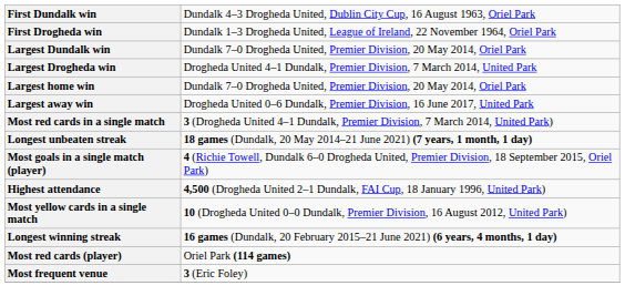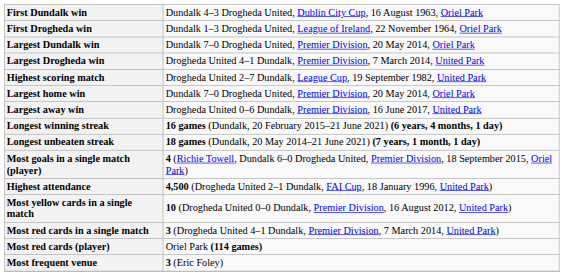 <table class="wikitable">
 <tr>
 <th style="text-align:left">First Dundalk win</th>
 <td>Dundalk 4–3 Drogheda United, <a href='#'>Dublin City Cup</a>, 16 August 1963, <a href='#'>Oriel Park</a></td>
 </tr>
 <tr>
 <th style="text-align:left">First Drogheda win</th>
 <td>Dundalk 1–3 Drogheda United, <a href='#'>League of Ireland</a>, 22 November 1964, <a href='#'>Oriel Park</a></td>
 </tr>
 <tr>
 <th style="text-align:left">Largest Dundalk win</th>
 <td>Dundalk 7–0 Drogheda United, <a href='#'>Premier Division</a>, 20 May 2014, <a href='#'>Oriel Park</a></td>
 </tr>
 <tr>
 <th style="text-align:left">Largest Drogheda win</th>
 <td>Drogheda United 4–1 Dundalk, <a href='#'>Premier Division</a>, 7 March 2014, <a href='#'>United Park</a></td>
 </tr>
 <tr>
+<th style="text-align:left">Highest scoring match</th>
+<td>Drogheda United 2–7 Dundalk, <a href='#'>League Cup</a>, 19 September 1982, <a href='#'>United Park</a></td>
+</tr>
+<tr>
 <th style="text-align:left">Largest home win</th>
 <td>Dundalk 7–0 Drogheda United, <a href='#'>Premier Division</a>, 20 May 2014, <a href='#'>Oriel Park</a></td>
 </tr>
 <tr>
 <th style="text-align:left">Largest away win</th>
 <td>Drogheda United 0–6 Dundalk, <a href='#'>Premier Division</a>, 16 June 2017, <a href='#'>United Park</a></td>
 </tr>
 <tr>
-<th style="text-align:left">Most red cards in a single match</th>
-<td><strong>3</strong> (Drogheda United 4–1 Dundalk, <a href='#'>Premier Division</a>, 7 March 2014, <a href='#'>United Park</a>)</td>
+<th style="text-align:left">Longest winning streak</th>
+<td><strong>16 games</strong> (Dundalk, 20 February 2015–21 June 2021) <strong>(6 years, 4 months, 1 day)</strong></td>
 </tr>
 <tr>
 <th style="text-align:left">Longest unbeaten streak</th>
 <td><strong>18 games</strong> (Dundalk, 20 May 2014–21 June 2021) <strong>(7 years, 1 month, 1 day)</strong></td>
 </tr>
 <tr>
 <th style="text-align:left">Most goals in a single match (player)</th>
 <td><strong>4</strong> (<a href='#'>Richie Towell</a>, Dundalk 6–0 Drogheda United, <a href='#'>Premier Division</a>, 18 September 2015, <a href='#'>Oriel Park</a>)</td>
 </tr>
 <tr>
 <th style="text-align:left">Highest attendance</th>
 <td><strong>4,500</strong> (Drogheda United 2–1 Dundalk, <a href='#'>FAI Cup</a>, 18 January 1996, <a href='#'>United Park</a>)</td>
 </tr>
 <tr>
 <th style="text-align:left">Most yellow cards in a single match</th>
 <td><strong>10</strong> (Drogheda United 0–0 Dundalk, <a href='#'>Premier Division</a>, 16 August 2012, <a href='#'>United Park</a>)</td>
 </tr>
 <tr>
-<th style="text-align:left">Longest winning streak</th>
-<td><strong>16 games</strong> (Dundalk, 20 February 2015–21 June 2021) <strong>(6 years, 4 months, 1 day)</strong></td>
+<th style="text-align:left">Most red cards in a single match</th>
+<td><strong>3</strong> (Drogheda United 4–1 Dundalk, <a href='#'>Premier Division</a>, 7 March 2014, <a href='#'>United Park</a>)</td>
 </tr>
 <tr>
 <th style="text-align:left">Most red cards (player)</th>
 <td>Oriel Park <strong>(114 games)</strong></td>
 </tr>
 <tr>
 <th style="text-align:left">Most frequent venue</th>
 <td><strong>3</strong> (Eric Foley)</td>
 </tr>
 <tr>
 </tr>
 </table>
